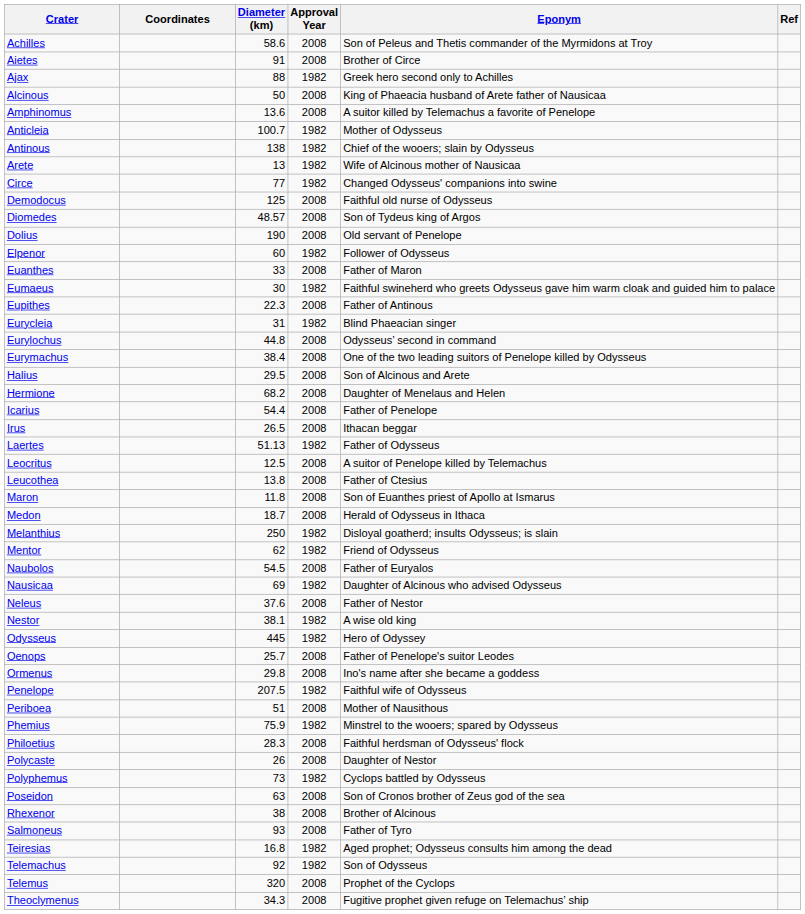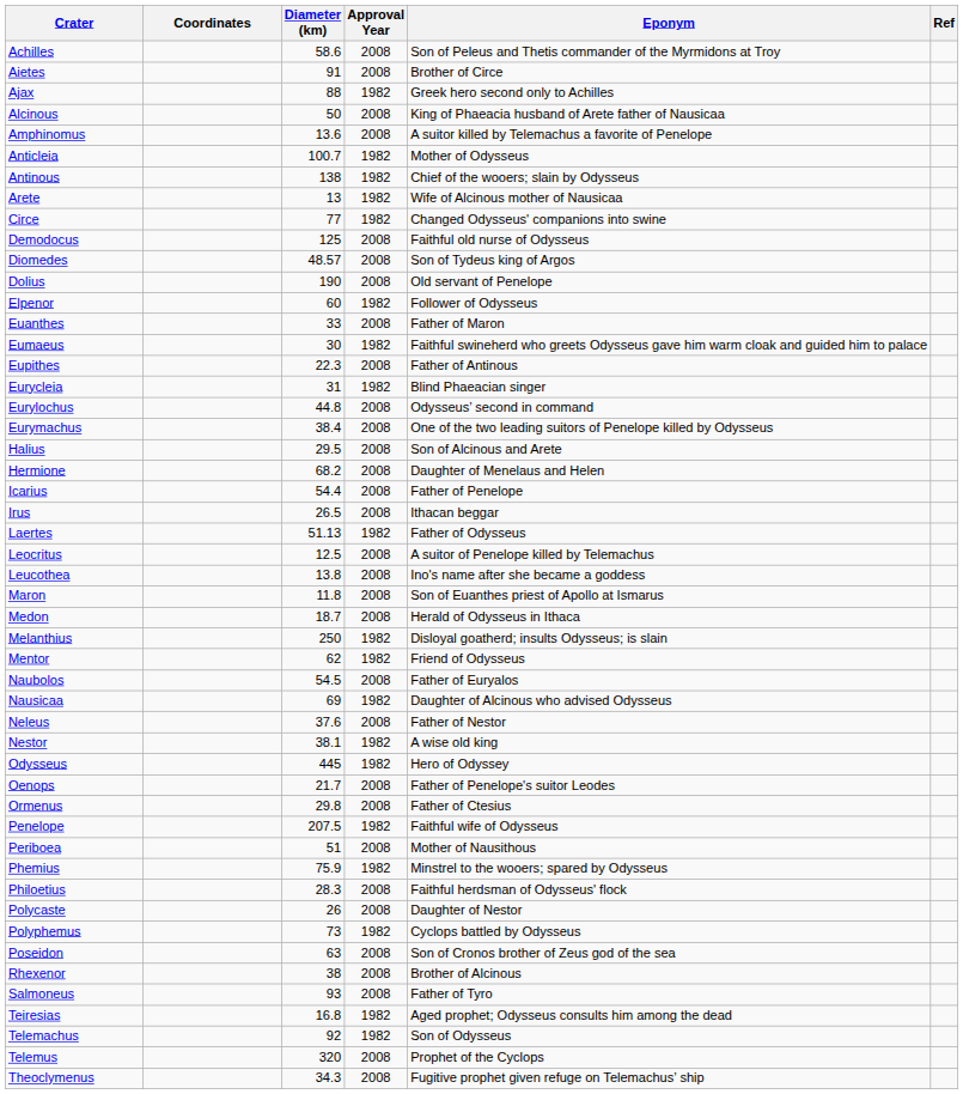 <table class="wikitable sortable" style="min-width: 90%">
 <tr>
 <th style="width:10em"><a href='#'>Crater</a></th>
 <th style="width:10em">Coordinates</th>
 <th><a href='#'>Diameter</a><br>(km)</th>
 <th>Approval<br>Year</th>
 <th class="unsortable"><a href='#'>Eponym</a></th>
 <th class="unsortable">Ref</th>
 </tr>
 <tr id="Achilles">
 <td><a href='#'>Achilles</a></td>
 <td></td>
 <td align=right>58.6</td>
 <td align=center>2008</td>
 <td>Son of Peleus and Thetis commander of the Myrmidons at Troy</td>
 <td></td>
 </tr>
 <tr id="Aietes">
 <td><a href='#'>Aietes</a></td>
 <td></td>
 <td align=right>91</td>
 <td align=center>2008</td>
 <td>Brother of Circe</td>
 <td></td>
 </tr>
 <tr id="Ajax">
 <td><a href='#'>Ajax</a></td>
 <td></td>
 <td align=right>88</td>
 <td align=center>1982</td>
 <td>Greek hero second only to Achilles</td>
 <td></td>
 </tr>
 <tr id="Alcinous">
 <td><a href='#'>Alcinous</a></td>
 <td></td>
 <td align=right>50</td>
 <td align=center>2008</td>
 <td>King of Phaeacia husband of Arete father of Nausicaa</td>
 <td></td>
 </tr>
 <tr id="Amphinomus">
 <td><a href='#'>Amphinomus</a></td>
 <td></td>
 <td align=right>13.6</td>
 <td align=center>2008</td>
 <td>A suitor killed by Telemachus a favorite of Penelope</td>
 <td></td>
 </tr>
 <tr id="Anticleia">
 <td><a href='#'>Anticleia</a></td>
 <td></td>
 <td align=right>100.7</td>
 <td align=center>1982</td>
 <td>Mother of Odysseus</td>
 <td></td>
 </tr>
 <tr id="Antinous">
 <td><a href='#'>Antinous</a></td>
 <td></td>
 <td align=right>138</td>
 <td align=center>1982</td>
 <td>Chief of the wooers; slain by Odysseus</td>
 <td></td>
 </tr>
 <tr id="Arete">
 <td><a href='#'>Arete</a></td>
 <td></td>
 <td align=right>13</td>
 <td align=center>1982</td>
 <td>Wife of Alcinous mother of Nausicaa</td>
 <td></td>
 </tr>
 <tr id="Circe">
 <td><a href='#'>Circe</a></td>
 <td></td>
 <td align=right>77</td>
 <td align=center>1982</td>
 <td>Changed Odysseus' companions into swine</td>
 <td></td>
 </tr>
 <tr id="Demodocus">
 <td><a href='#'>Demodocus</a></td>
 <td></td>
 <td align=right>125</td>
 <td align=center>2008</td>
 <td>Faithful old nurse of Odysseus</td>
 <td></td>
 </tr>
 <tr id="Diomedes">
 <td><a href='#'>Diomedes</a></td>
 <td></td>
 <td align=right>48.57</td>
 <td align=center>2008</td>
 <td>Son of Tydeus king of Argos</td>
 <td></td>
 </tr>
 <tr id="Dolius">
 <td><a href='#'>Dolius</a></td>
 <td></td>
 <td align=right>190</td>
 <td align=center>2008</td>
 <td>Old servant of Penelope</td>
 <td></td>
 </tr>
 <tr id="Elpenor">
 <td><a href='#'>Elpenor</a></td>
 <td></td>
 <td align=right>60</td>
 <td align=center>1982</td>
 <td>Follower of Odysseus</td>
 <td></td>
 </tr>
 <tr id="Euanthes">
 <td><a href='#'>Euanthes</a></td>
 <td></td>
 <td align=right>33</td>
 <td align=center>2008</td>
 <td>Father of Maron</td>
 <td></td>
 </tr>
 <tr id="Eumaeus">
 <td><a href='#'>Eumaeus</a></td>
 <td></td>
 <td align=right>30</td>
 <td align=center>1982</td>
 <td>Faithful swineherd who greets Odysseus gave him warm cloak and guided him to palace</td>
 <td></td>
 </tr>
 <tr id="Eupithes">
 <td><a href='#'>Eupithes</a></td>
 <td></td>
 <td align=right>22.3</td>
 <td align=center>2008</td>
 <td>Father of Antinous</td>
 <td></td>
 </tr>
 <tr id="Eurycleia">
 <td><a href='#'>Eurycleia</a></td>
 <td></td>
 <td align=right>31</td>
 <td align=center>1982</td>
 <td>Blind Phaeacian singer</td>
 <td></td>
 </tr>
 <tr id="Eurylochus">
 <td><a href='#'>Eurylochus</a></td>
 <td></td>
 <td align=right>44.8</td>
 <td align=center>2008</td>
 <td>Odysseus’ second in command</td>
 <td></td>
 </tr>
 <tr id="Eurymachus">
 <td><a href='#'>Eurymachus</a></td>
 <td></td>
 <td align=right>38.4</td>
 <td align=center>2008</td>
 <td>One of the two leading suitors of Penelope killed by Odysseus</td>
 <td></td>
 </tr>
 <tr id="Halius">
 <td><a href='#'>Halius</a></td>
 <td></td>
 <td align=right>29.5</td>
 <td align=center>2008</td>
 <td>Son of Alcinous and Arete</td>
 <td></td>
 </tr>
 <tr id="Hermione">
 <td><a href='#'>Hermione</a></td>
 <td></td>
 <td align=right>68.2</td>
 <td align=center>2008</td>
 <td>Daughter of Menelaus and Helen</td>
 <td></td>
 </tr>
 <tr id="Icarius">
 <td><a href='#'>Icarius</a></td>
 <td></td>
 <td align=right>54.4</td>
 <td align=center>2008</td>
 <td>Father of Penelope</td>
 <td></td>
 </tr>
 <tr id="Irus">
 <td><a href='#'>Irus</a></td>
 <td></td>
 <td align=right>26.5</td>
 <td align=center>2008</td>
 <td>Ithacan beggar</td>
 <td></td>
 </tr>
 <tr id="Laertes">
 <td><a href='#'>Laertes</a></td>
 <td></td>
 <td align=right>51.13</td>
 <td align=center>1982</td>
 <td>Father of Odysseus</td>
 <td></td>
 </tr>
 <tr id="Leocritus">
 <td><a href='#'>Leocritus</a></td>
 <td></td>
 <td align=right>12.5</td>
 <td align=center>2008</td>
 <td>A suitor of Penelope killed by Telemachus</td>
 <td></td>
 </tr>
 <tr id="Leucothea">
 <td><a href='#'>Leucothea</a></td>
 <td></td>
 <td align=right>13.8</td>
 <td align=center>2008</td>
-<td>Father of Ctesius</td>
+<td>Ino's name after she became a goddess</td>
 <td></td>
 </tr>
 <tr id="Maron">
 <td><a href='#'>Maron</a></td>
 <td></td>
 <td align=right>11.8</td>
 <td align=center>2008</td>
 <td>Son of Euanthes priest of Apollo at Ismarus</td>
 <td></td>
 </tr>
 <tr id="Medon">
 <td><a href='#'>Medon</a></td>
 <td></td>
 <td align=right>18.7</td>
 <td align=center>2008</td>
 <td>Herald of Odysseus in Ithaca</td>
 <td></td>
 </tr>
 <tr id="Melanthius">
 <td><a href='#'>Melanthius</a></td>
 <td></td>
 <td align=right>250</td>
 <td align=center>1982</td>
 <td>Disloyal goatherd; insults Odysseus; is slain</td>
 <td></td>
 </tr>
 <tr id="Mentor">
 <td><a href='#'>Mentor</a></td>
 <td></td>
 <td align=right>62</td>
 <td align=center>1982</td>
 <td>Friend of Odysseus</td>
 <td></td>
 </tr>
 <tr id="Naubolos">
 <td><a href='#'>Naubolos</a></td>
 <td></td>
 <td align=right>54.5</td>
 <td align=center>2008</td>
 <td>Father of Euryalos</td>
 <td></td>
 </tr>
 <tr id="Nausicaa">
 <td><a href='#'>Nausicaa</a></td>
 <td></td>
 <td align=right>69</td>
 <td align=center>1982</td>
 <td>Daughter of Alcinous who advised Odysseus</td>
 <td></td>
 </tr>
 <tr id="Neleus">
 <td><a href='#'>Neleus</a></td>
 <td></td>
 <td align=right>37.6</td>
 <td align=center>2008</td>
 <td>Father of Nestor</td>
 <td></td>
 </tr>
 <tr id="Nestor">
 <td><a href='#'>Nestor</a></td>
 <td></td>
 <td align=right>38.1</td>
 <td align=center>1982</td>
 <td>A wise old king</td>
 <td></td>
 </tr>
 <tr id="Odysseus">
 <td><a href='#'>Odysseus</a></td>
 <td></td>
 <td align=right>445</td>
 <td align=center>1982</td>
 <td>Hero of Odyssey</td>
 <td></td>
 </tr>
 <tr id="Oenops">
 <td><a href='#'>Oenops</a></td>
 <td></td>
-<td align=right>25.7</td>
+<td align=right>21.7</td>
 <td align=center>2008</td>
 <td>Father of Penelope's suitor Leodes</td>
 <td></td>
 </tr>
 <tr id="Ormenus">
 <td><a href='#'>Ormenus</a></td>
 <td></td>
 <td align=right>29.8</td>
 <td align=center>2008</td>
-<td>Ino's name after she became a goddess</td>
+<td>Father of Ctesius</td>
 <td></td>
 </tr>
 <tr id="Penelope">
 <td><a href='#'>Penelope</a></td>
 <td></td>
 <td align=right>207.5</td>
 <td align=center>1982</td>
 <td>Faithful wife of Odysseus</td>
 <td></td>
 </tr>
 <tr id="Periboea">
 <td><a href='#'>Periboea</a></td>
 <td></td>
 <td align=right>51</td>
 <td align=center>2008</td>
 <td>Mother of Nausithous</td>
 <td></td>
 </tr>
 <tr id="Phemius">
 <td><a href='#'>Phemius</a></td>
 <td></td>
 <td align=right>75.9</td>
 <td align=center>1982</td>
 <td>Minstrel to the wooers; spared by Odysseus</td>
 <td></td>
 </tr>
 <tr id="Philoetius">
 <td><a href='#'>Philoetius</a></td>
 <td></td>
 <td align=right>28.3</td>
 <td align=center>2008</td>
 <td>Faithful herdsman of Odysseus' flock</td>
 <td></td>
 </tr>
 <tr id="Polycaste">
 <td><a href='#'>Polycaste</a></td>
 <td></td>
 <td align=right>26</td>
 <td align=center>2008</td>
 <td>Daughter of Nestor</td>
 <td></td>
 </tr>
 <tr id="Polyphemus">
 <td><a href='#'>Polyphemus</a></td>
 <td></td>
 <td align=right>73</td>
 <td align=center>1982</td>
 <td>Cyclops battled by Odysseus</td>
 <td></td>
 </tr>
 <tr id="Poseidon">
 <td><a href='#'>Poseidon</a></td>
 <td></td>
 <td align=right>63</td>
 <td align=center>2008</td>
 <td>Son of Cronos brother of Zeus god of the sea</td>
 <td></td>
 </tr>
 <tr id="Rhexenor">
 <td><a href='#'>Rhexenor</a></td>
 <td></td>
 <td align=right>38</td>
 <td align=center>2008</td>
 <td>Brother of Alcinous</td>
 <td></td>
 </tr>
 <tr id="Salmoneus">
 <td><a href='#'>Salmoneus</a></td>
 <td></td>
 <td align=right>93</td>
 <td align=center>2008</td>
 <td>Father of Tyro</td>
 <td></td>
 </tr>
 <tr id="Teiresias">
 <td><a href='#'>Teiresias</a></td>
 <td></td>
 <td align=right>16.8</td>
 <td align=center>1982</td>
 <td>Aged prophet; Odysseus consults him among the dead</td>
 <td></td>
 </tr>
 <tr id="Telemachus">
 <td><a href='#'>Telemachus</a></td>
 <td></td>
 <td align=right>92</td>
 <td align=center>1982</td>
 <td>Son of Odysseus</td>
 <td></td>
 </tr>
 <tr id="Telemus">
 <td><a href='#'>Telemus</a></td>
 <td></td>
 <td align=right>320</td>
 <td align=center>2008</td>
 <td>Prophet of the Cyclops</td>
 <td></td>
 </tr>
 <tr id="Theoclymenus">
 <td><a href='#'>Theoclymenus</a></td>
 <td></td>
 <td align=right>34.3</td>
 <td align=center>2008</td>
 <td>Fugitive prophet given refuge on Telemachus’ ship</td>
 <td></td>
 </tr>
 </table>
